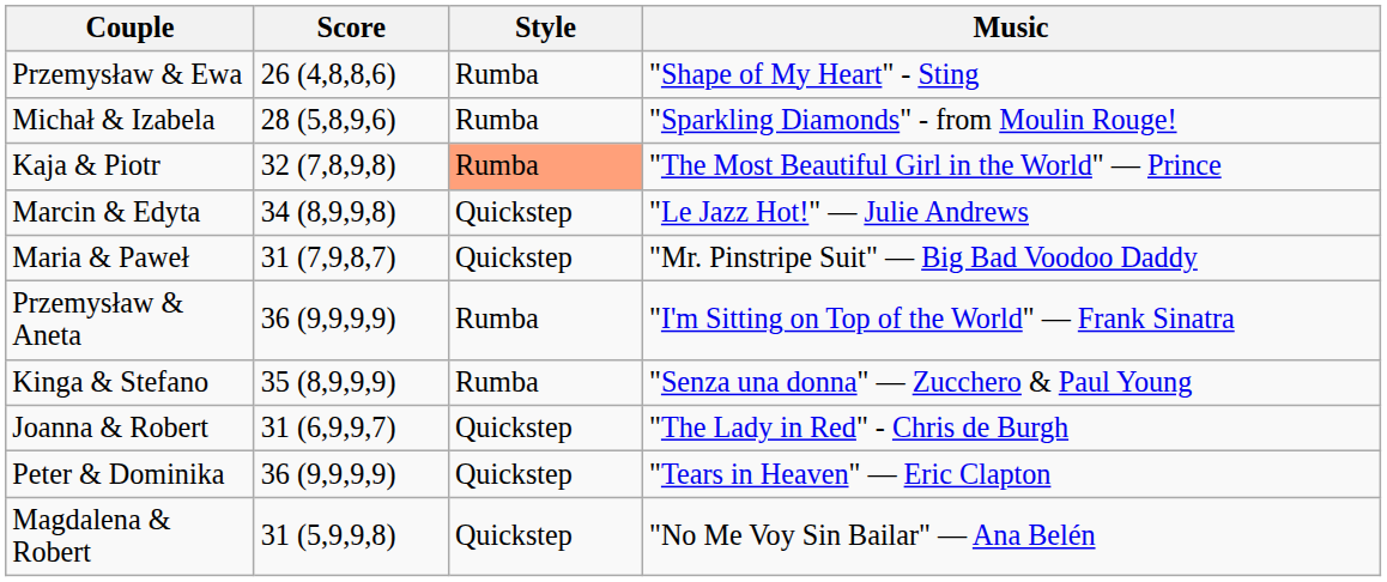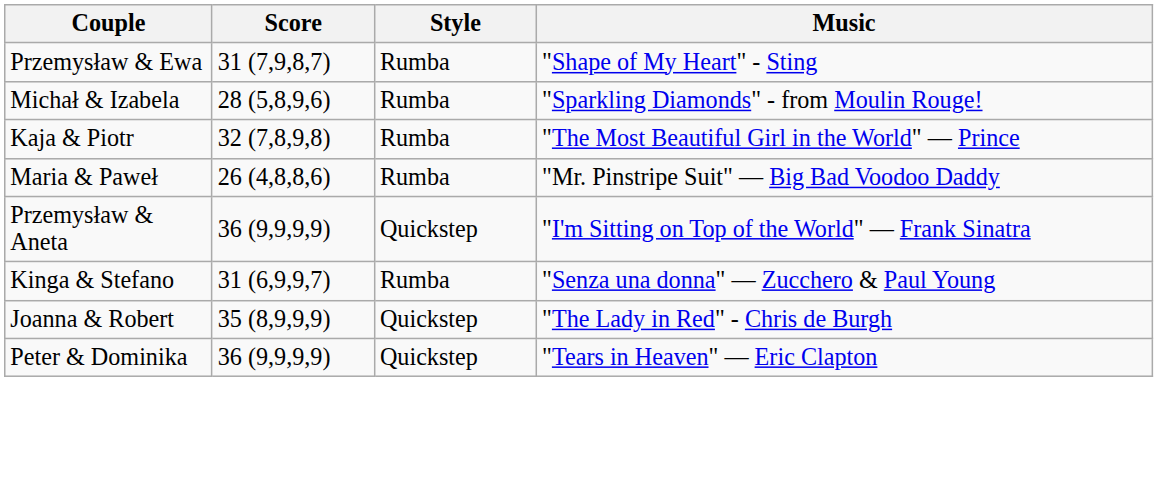 <table class="wikitable">
 <tr>
 <th width="130">Couple</th>
 <th width="100">Score</th>
 <th width="100">Style</th>
 <th width="400">Music</th>
 </tr>
 <tr>
 <td>Przemysław & Ewa</td>
-<td>26 (4,8,8,6)</td>
+<td>31 (7,9,8,7)</td>
 <td>Rumba</td>
 <td>"<a href='#'>Shape of My Heart</a>" - <a href='#'>Sting</a></td>
 </tr>
 <tr>
 <td>Michał & Izabela</td>
 <td>28 (5,8,9,6)</td>
 <td>Rumba</td>
 <td>"<a href='#'>Sparkling Diamonds</a>" - from <a href='#'>Moulin Rouge!</a></td>
 </tr>
 <tr>
 <td>Kaja & Piotr</td>
 <td>32 (7,8,9,8)</td>
-<td style="background: lightsalmon;">Rumba</td>
+<td>Rumba</td>
 <td>"<a href='#'>The Most Beautiful Girl in the World</a>" — <a href='#'>Prince</a></td>
 </tr>
 <tr>
-<td>Marcin & Edyta</td>
-<td>34 (8,9,9,8)</td>
-<td>Quickstep</td>
-<td>"<a href='#'>Le Jazz Hot!</a>" — <a href='#'>Julie Andrews</a></td>
-</tr>
-<tr>
 <td>Maria & Paweł</td>
-<td>31 (7,9,8,7)</td>
-<td>Quickstep</td>
+<td>26 (4,8,8,6)</td>
+<td>Rumba</td>
 <td>"Mr. Pinstripe Suit" — <a href='#'>Big Bad Voodoo Daddy</a></td>
 </tr>
 <tr>
 <td>Przemysław & Aneta</td>
 <td>36 (9,9,9,9)</td>
-<td>Rumba</td>
+<td>Quickstep</td>
 <td>"<a href='#'>I'm Sitting on Top of the World</a>" — <a href='#'>Frank Sinatra</a></td>
 </tr>
 <tr>
 <td>Kinga & Stefano</td>
-<td>35 (8,9,9,9)</td>
+<td>31 (6,9,9,7)</td>
 <td>Rumba</td>
 <td>"<a href='#'>Senza una donna</a>" — <a href='#'>Zucchero</a> & <a href='#'>Paul Young</a></td>
 </tr>
 <tr>
 <td>Joanna & Robert</td>
-<td>31 (6,9,9,7)</td>
+<td>35 (8,9,9,9)</td>
 <td>Quickstep</td>
 <td>"<a href='#'>The Lady in Red</a>" - <a href='#'>Chris de Burgh</a></td>
 </tr>
 <tr>
 <td>Peter & Dominika</td>
 <td>36 (9,9,9,9)</td>
 <td>Quickstep</td>
 <td>"<a href='#'>Tears in Heaven</a>" — <a href='#'>Eric Clapton</a></td>
 </tr>
-<tr>
-<td>Magdalena & Robert</td>
-<td>31 (5,9,9,8)</td>
-<td>Quickstep</td>
-<td>"No Me Voy Sin Bailar" — <a href='#'>Ana Belén</a></td>
-</tr>
 </table>
